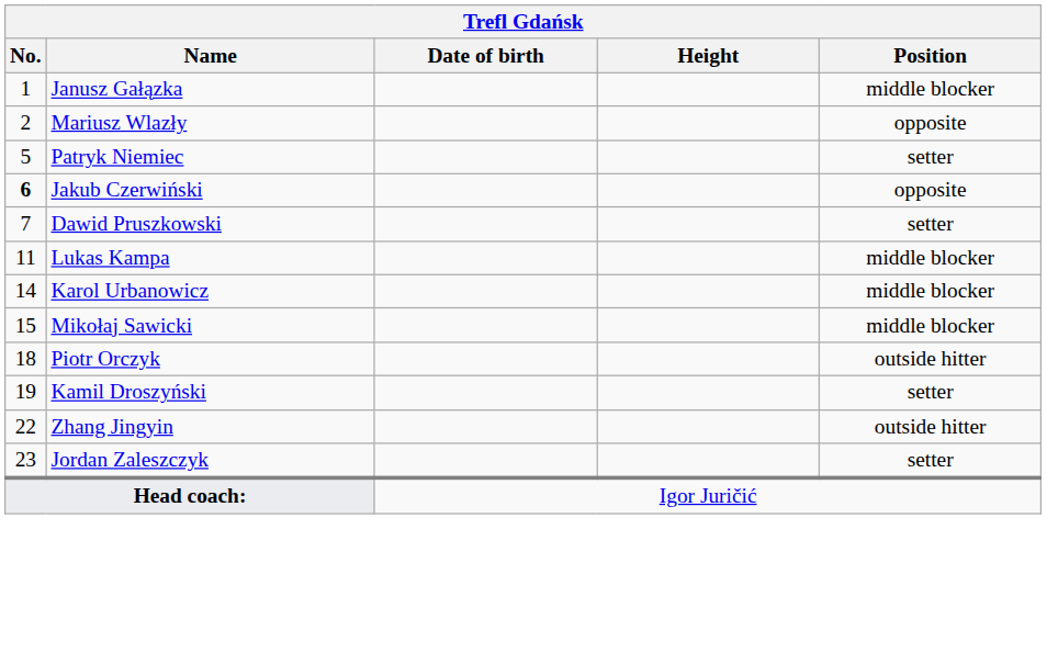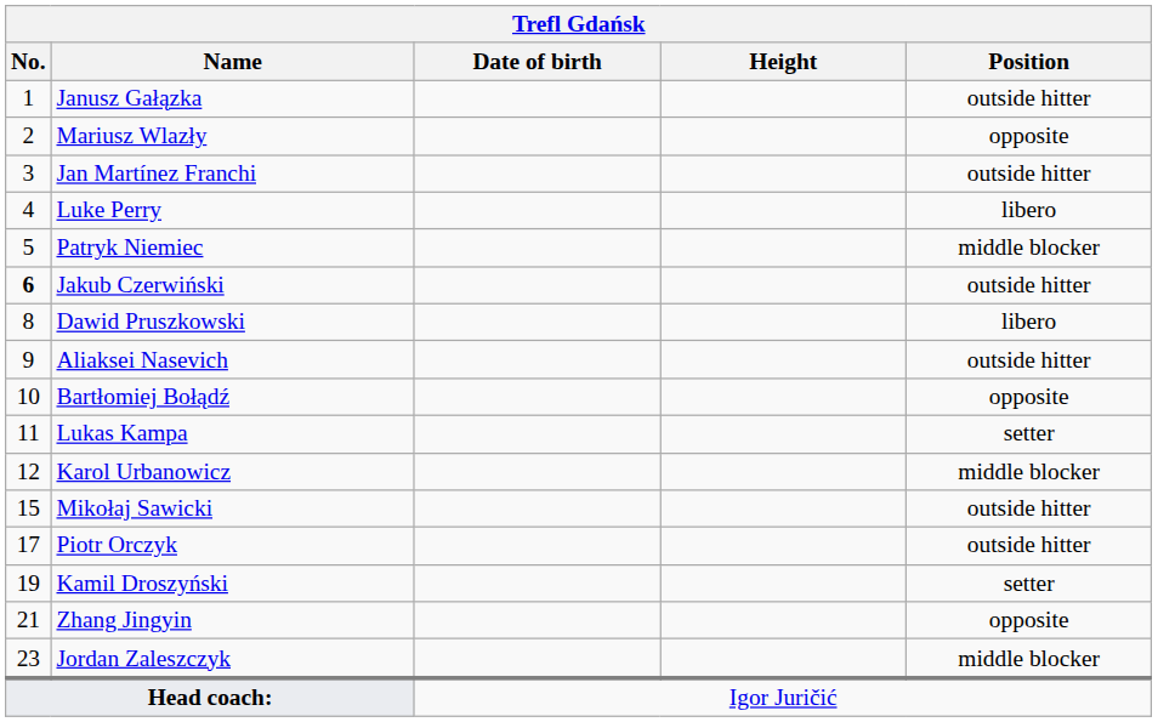 <table class="wikitable collapsible collapsed" style="font-size:100%; text-align:center">
 <tr>
 <th colspan=5 style="width:30em"><a href='#'>Trefl Gdańsk</a></th>
 </tr>
 <tr>
 <th>No.</th>
 <th style="width:15em">Name</th>
 <th style="width:10em">Date of birth</th>
 <th style="width:10em">Height</th>
 <th style="width:10em">Position</th>
 </tr>
 <tr>
 <td>1</td>
 <td align=left> <a href='#'>Janusz Gałązka</a></td>
 <td align=right></td>
 <td></td>
-<td>middle blocker</td>
+<td>outside hitter</td>
 </tr>
 <tr>
 <td>2</td>
 <td align=left> <a href='#'>Mariusz Wlazły</a></td>
 <td align=right></td>
 <td></td>
 <td>opposite</td>
 </tr>
 <tr>
+<td>3</td>
+<td align=left> <a href='#'>Jan Martínez Franchi</a></td>
+<td align=right></td>
+<td></td>
+<td>outside hitter</td>
+</tr>
+<tr>
+<td>4</td>
+<td align=left> <a href='#'>Luke Perry</a></td>
+<td align=right></td>
+<td></td>
+<td>libero</td>
+</tr>
+<tr>
 <td>5</td>
 <td align=left> <a href='#'>Patryk Niemiec</a></td>
 <td align=right></td>
 <td></td>
-<td>setter</td>
+<td>middle blocker</td>
 </tr>
 <tr>
 <td><strong>6</strong></td>
 <td align=left> <a href='#'>Jakub Czerwiński</a></td>
 <td align=right></td>
 <td></td>
-<td>opposite</td>
+<td>outside hitter</td>
 </tr>
 <tr>
-<td>7</td>
+<td>8</td>
 <td align=left> <a href='#'>Dawid Pruszkowski</a></td>
 <td align=right></td>
 <td></td>
-<td>setter</td>
+<td>libero</td>
+</tr>
+<tr>
+<td>9</td>
+<td align=left> <a href='#'>Aliaksei Nasevich</a></td>
+<td align=right></td>
+<td></td>
+<td>outside hitter</td>
+</tr>
+<tr>
+<td>10</td>
+<td align=left> <a href='#'>Bartłomiej Bołądź</a></td>
+<td align=right></td>
+<td></td>
+<td>opposite</td>
 </tr>
 <tr>
 <td>11</td>
 <td align=left> <a href='#'>Lukas Kampa</a></td>
 <td align=right></td>
 <td></td>
-<td>middle blocker</td>
+<td>setter</td>
 </tr>
 <tr>
-<td>14</td>
+<td>12</td>
 <td align=left> <a href='#'>Karol Urbanowicz</a></td>
 <td align=right></td>
 <td></td>
 <td>middle blocker</td>
 </tr>
 <tr>
 <td>15</td>
 <td align=left> <a href='#'>Mikołaj Sawicki</a></td>
 <td align=right></td>
 <td></td>
-<td>middle blocker</td>
+<td>outside hitter</td>
 </tr>
 <tr>
-<td>18</td>
+<td>17</td>
 <td align=left> <a href='#'>Piotr Orczyk</a></td>
 <td align=right></td>
 <td></td>
 <td>outside hitter</td>
 </tr>
 <tr>
 <td>19</td>
 <td align=left> <a href='#'>Kamil Droszyński</a></td>
 <td align=right></td>
 <td></td>
 <td>setter</td>
 </tr>
 <tr>
-<td>22</td>
+<td>21</td>
 <td align=left> <a href='#'>Zhang Jingyin</a></td>
 <td align=right></td>
 <td></td>
-<td>outside hitter</td>
+<td>opposite</td>
 </tr>
 <tr>
 <td>23</td>
 <td align=left> <a href='#'>Jordan Zaleszczyk</a></td>
 <td align=right></td>
 <td></td>
-<td>setter</td>
+<td>middle blocker</td>
 </tr>
 <tr style="border-top: 3px solid grey">
 <td colspan=2 style="background:#EAECF0"><strong>Head coach:</strong></td>
 <td colspan=3> <a href='#'>Igor Juričić</a></td>
 </tr>
 </table>
